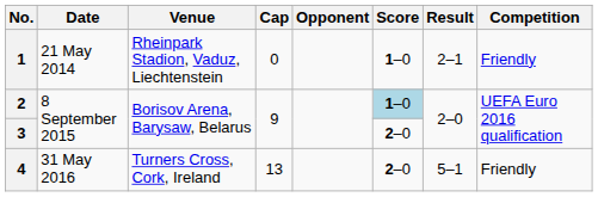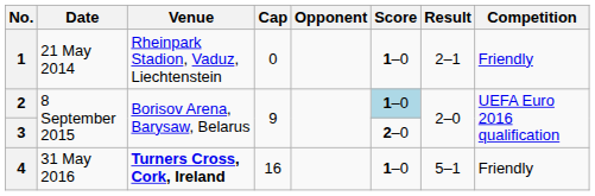 <table class="wikitable sortable plainrowheaders">
 <tr>
 <th scope=col>No.</th>
 <th scope=col data-sort-type=date>Date</th>
 <th scope=col>Venue</th>
 <th scope=col>Cap</th>
 <th scope=col>Opponent</th>
 <th scope=col>Score</th>
 <th scope=col>Result</th>
 <th scope=col>Competition</th>
 </tr>
 <tr>
 <th scope=row>1</th>
 <td>21 May 2014</td>
 <td><a href='#'>Rheinpark Stadion</a>, <a href='#'>Vaduz</a>, Liechtenstein</td>
 <td align=center>0</td>
 <td></td>
 <td align=center><strong>1</strong>–0</td>
 <td align=center>2–1</td>
 <td><a href='#'>Friendly</a></td>
 </tr>
 <tr>
 <th scope=row>2</th>
 <td rowspan=2>8 September 2015</td>
 <td rowspan=2><a href='#'>Borisov Arena</a>, <a href='#'>Barysaw</a>, Belarus</td>
 <td rowspan=2 align=center>9</td>
 <td rowspan=2></td>
 <td align=center style="background: lightblue;"><strong>1</strong>–0</td>
 <td rowspan=2 align=center>2–0</td>
 <td rowspan=2><a href='#'>UEFA Euro 2016 qualification</a></td>
 </tr>
 <tr>
 <th scope=row>3</th>
 <td align=center><strong>2</strong>–0</td>
 </tr>
 <tr>
 <th scope=row>4</th>
 <td>31 May 2016</td>
-<td><a href='#'>Turners Cross</a>, <a href='#'>Cork</a>, Ireland</td>
-<td align=center>13</td>
+<td><strong><a href='#'>Turners Cross</a>, <a href='#'>Cork</a>, Ireland</strong></td>
+<td align=center>16</td>
 <td></td>
-<td align=center><strong>2</strong>–0</td>
+<td align=center><strong>1</strong>–0</td>
 <td align=center>5–1</td>
 <td>Friendly</td>
 </tr>
 </table>
